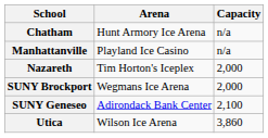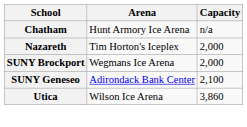 <table class="wikitable plainrowheaders">
 <tr>
 <th scope="col">School</th>
 <th scope="col">Arena</th>
 <th scope="col">Capacity</th>
 </tr>
 <tr>
 <th scope="row">Chatham</th>
 <td>Hunt Armory Ice Arena</td>
-<td>n/a</td>
-</tr>
-<tr>
-<th scope="row">Manhattanville</th>
-<td>Playland Ice Casino</td>
 <td>n/a</td>
 </tr>
 <tr>
 <th scope="row">Nazareth</th>
 <td>Tim Horton's Iceplex</td>
 <td>2,000</td>
 </tr>
 <tr>
 <th scope="row">SUNY Brockport</th>
 <td>Wegmans Ice Arena</td>
 <td>2,000</td>
 </tr>
 <tr>
 <th scope="row">SUNY Geneseo</th>
 <td><a href='#'>Adirondack Bank Center</a></td>
 <td>2,100</td>
 </tr>
 <tr>
 <th scope="row">Utica</th>
 <td>Wilson Ice Arena</td>
 <td>3,860</td>
 </tr>
 </table>
